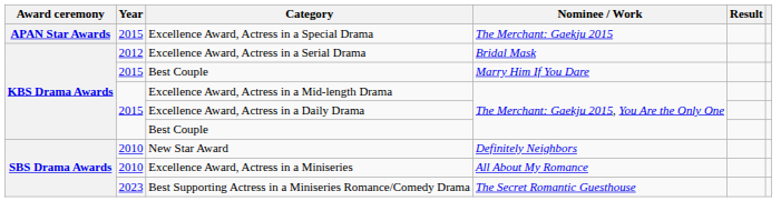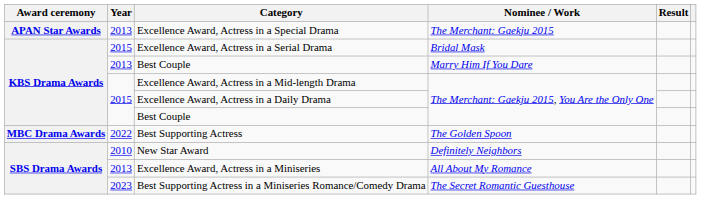 <table class="wikitable plainrowheaders sortable">
 <tr>
 <th scope="col">Award ceremony</th>
 <th scope="col">Year</th>
 <th scope="col">Category</th>
 <th scope="col">Nominee / Work</th>
 <th scope="col">Result</th>
 <th scope="col" class="unsortable"></th>
 </tr>
 <tr>
 <th scope="row"><a href='#'>APAN Star Awards</a></th>
-<td style="text-align:center"><a href='#'>2015</a></td>
+<td style="text-align:center"><a href='#'>2013</a></td>
 <td>Excellence Award, Actress in a Special Drama</td>
 <td><em><a href='#'>The Merchant: Gaekju 2015</a></em></td>
 <td></td>
 <td></td>
 </tr>
 <tr>
 <th scope="row"  rowspan="5"><a href='#'>KBS Drama Awards</a></th>
-<td style="text-align:center"><a href='#'>2012</a></td>
+<td style="text-align:center"><a href='#'>2015</a></td>
 <td>Excellence Award, Actress in a Serial Drama</td>
 <td><em><a href='#'>Bridal Mask</a></em></td>
 <td></td>
 <td></td>
 </tr>
 <tr>
-<td style="text-align:center"><a href='#'>2015</a></td>
+<td style="text-align:center"><a href='#'>2013</a></td>
 <td>Best Couple </td>
 <td><em><a href='#'>Marry Him If You Dare</a></em></td>
 <td></td>
 <td></td>
 </tr>
 <tr>
 <td rowspan="3" style="text-align:center"><a href='#'>2015</a></td>
 <td>Excellence Award, Actress in a Mid-length Drama</td>
 <td rowspan="3"><em><a href='#'>The Merchant: Gaekju 2015</a></em>, <em><a href='#'>You Are the Only One</a></em></td>
 <td></td>
 <td></td>
 </tr>
 <tr>
 <td>Excellence Award, Actress in a Daily Drama </td>
 <td></td>
 <td></td>
 </tr>
 <tr>
 <td>Best Couple </td>
 <td></td>
 <td></td>
 </tr>
 <tr>
+<th scope="row"><a href='#'>MBC Drama Awards</a></th>
+<td style="text-align:center"><a href='#'>2022</a></td>
+<td>Best Supporting Actress</td>
+<td><em><a href='#'>The Golden Spoon</a></em></td>
+<td></td>
+<td style="text-align:center"></td>
+</tr>
+<tr>
 <th scope="row"  rowspan="3"><a href='#'>SBS Drama Awards</a></th>
 <td style="text-align:center"><a href='#'>2010</a></td>
 <td>New Star Award</td>
 <td><em><a href='#'>Definitely Neighbors</a></em></td>
 <td></td>
 <td></td>
 </tr>
 <tr>
-<td style="text-align:center"><a href='#'>2010</a></td>
+<td style="text-align:center"><a href='#'>2013</a></td>
 <td>Excellence Award, Actress in a Miniseries</td>
 <td><em><a href='#'>All About My Romance</a></em></td>
 <td></td>
 <td></td>
 </tr>
 <tr>
 <td style="text-align:center"><a href='#'>2023</a></td>
 <td>Best Supporting Actress in a Miniseries Romance/Comedy Drama</td>
 <td><em><a href='#'>The Secret Romantic Guesthouse</a></em></td>
 <td></td>
 <td style="text-align:center"></td>
 </tr>
 </table>
